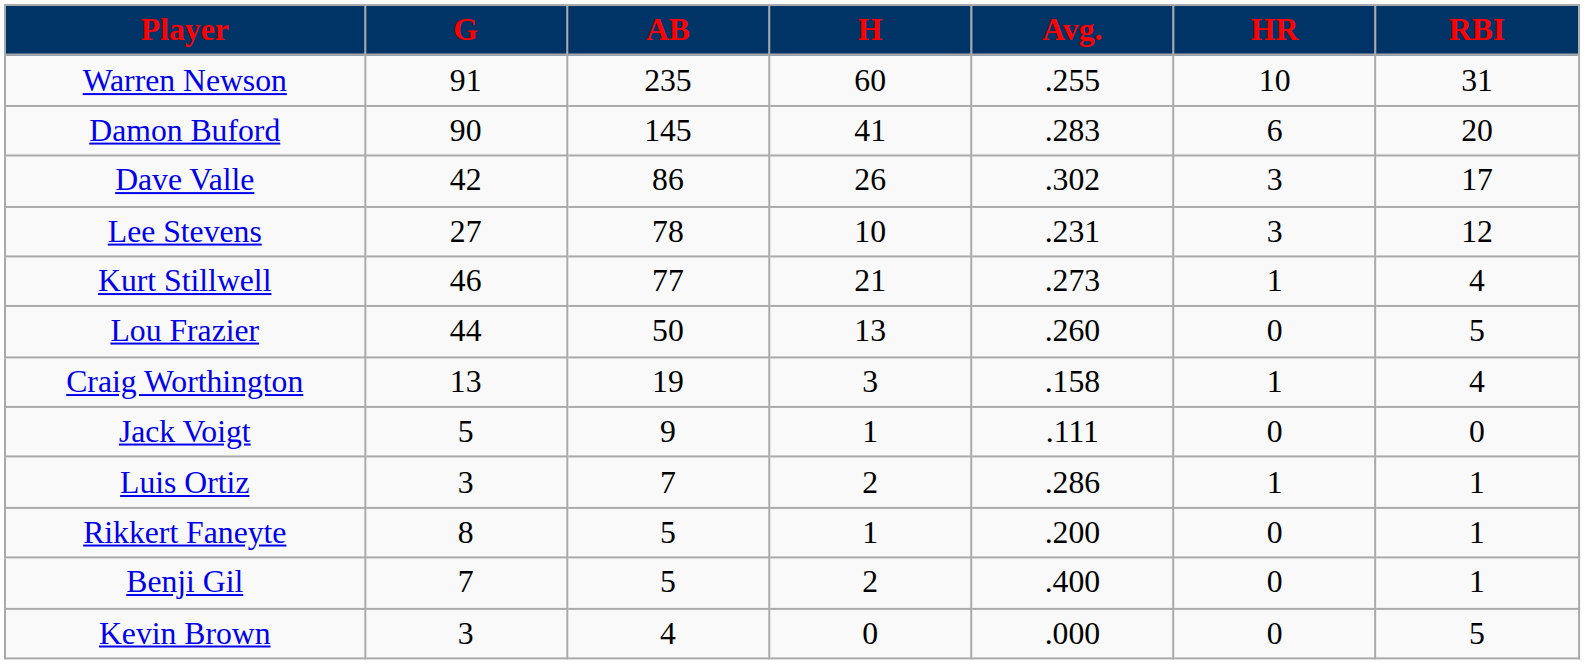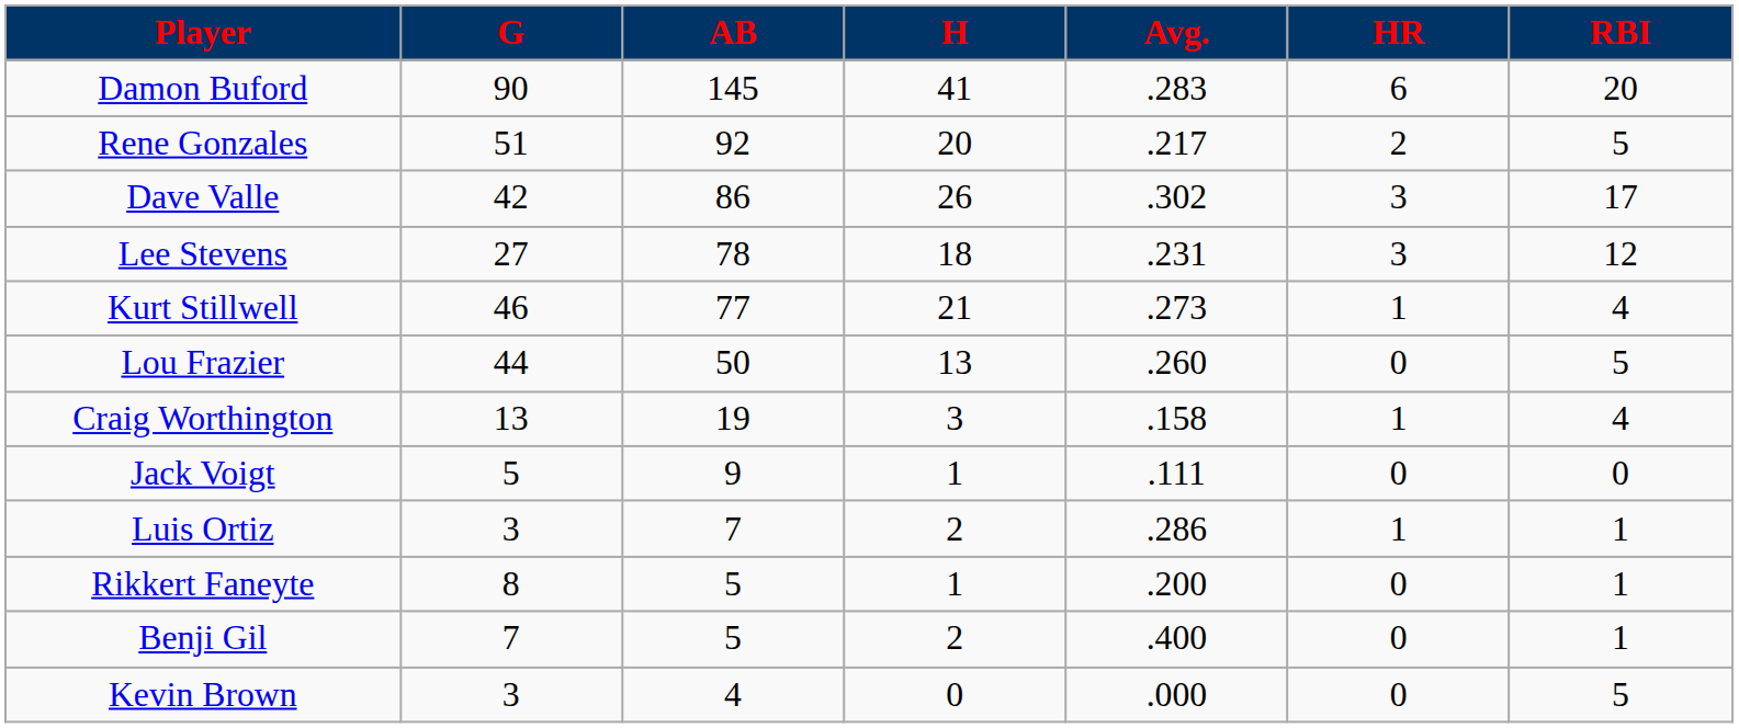 <table class="wikitable sortable">
 <tr>
 <th style="background:#003366;color:red;" width="16%">Player</th>
 <th style="background:#003366;color:red;" width="9%">G</th>
 <th style="background:#003366;color:red;" width="9%">AB</th>
 <th style="background:#003366;color:red;" width="9%">H</th>
 <th style="background:#003366;color:red;" width="9%">Avg.</th>
 <th style="background:#003366;color:red;" width="9%">HR</th>
 <th style="background:#003366;color:red;" width="9%">RBI</th>
 </tr>
-<tr align="center">
-<td><a href='#'>Warren Newson</a></td>
-<td>91</td>
-<td>235</td>
-<td>60</td>
-<td>.255</td>
-<td>10</td>
-<td>31</td>
-</tr>
 <tr align=center>
 <td><a href='#'>Damon Buford</a></td>
 <td>90</td>
 <td>145</td>
 <td>41</td>
 <td>.283</td>
 <td>6</td>
 <td>20</td>
+</tr>
+<tr align=center>
+<td><a href='#'>Rene Gonzales</a></td>
+<td>51</td>
+<td>92</td>
+<td>20</td>
+<td>.217</td>
+<td>2</td>
+<td>5</td>
 </tr>
 <tr align=center>
 <td><a href='#'>Dave Valle</a></td>
 <td>42</td>
 <td>86</td>
 <td>26</td>
 <td>.302</td>
 <td>3</td>
 <td>17</td>
 </tr>
 <tr align=center>
 <td><a href='#'>Lee Stevens</a></td>
 <td>27</td>
 <td>78</td>
-<td>10</td>
+<td>18</td>
 <td>.231</td>
 <td>3</td>
 <td>12</td>
 </tr>
 <tr align=center>
 <td><a href='#'>Kurt Stillwell</a></td>
 <td>46</td>
 <td>77</td>
 <td>21</td>
 <td>.273</td>
 <td>1</td>
 <td>4</td>
 </tr>
 <tr align=center>
 <td><a href='#'>Lou Frazier</a></td>
 <td>44</td>
 <td>50</td>
 <td>13</td>
 <td>.260</td>
 <td>0</td>
 <td>5</td>
 </tr>
 <tr align=center>
 <td><a href='#'>Craig Worthington</a></td>
 <td>13</td>
 <td>19</td>
 <td>3</td>
 <td>.158</td>
 <td>1</td>
 <td>4</td>
 </tr>
 <tr align=center>
 <td><a href='#'>Jack Voigt</a></td>
 <td>5</td>
 <td>9</td>
 <td>1</td>
 <td>.111</td>
 <td>0</td>
 <td>0</td>
 </tr>
 <tr align="center">
 <td><a href='#'>Luis Ortiz</a></td>
 <td>3</td>
 <td>7</td>
 <td>2</td>
 <td>.286</td>
 <td>1</td>
 <td>1</td>
 </tr>
 <tr align=center>
 <td><a href='#'>Rikkert Faneyte</a></td>
 <td>8</td>
 <td>5</td>
 <td>1</td>
 <td>.200</td>
 <td>0</td>
 <td>1</td>
 </tr>
 <tr align=center>
 <td><a href='#'>Benji Gil</a></td>
 <td>7</td>
 <td>5</td>
 <td>2</td>
 <td>.400</td>
 <td>0</td>
 <td>1</td>
 </tr>
 <tr align=center>
 <td><a href='#'>Kevin Brown</a></td>
 <td>3</td>
 <td>4</td>
 <td>0</td>
 <td>.000</td>
 <td>0</td>
 <td>5</td>
 </tr>
 </table>
